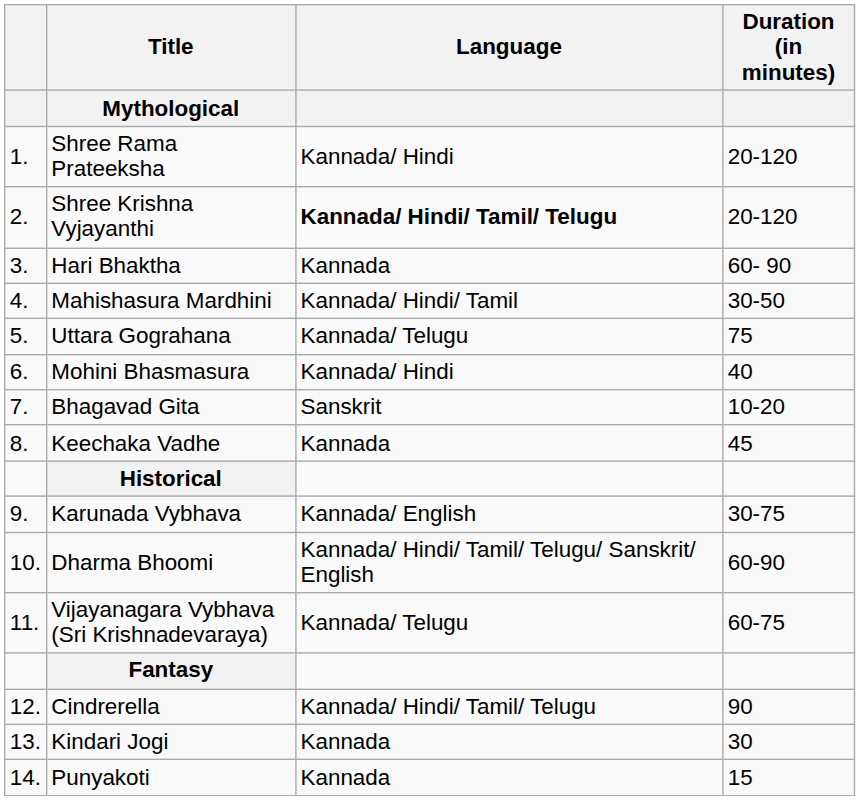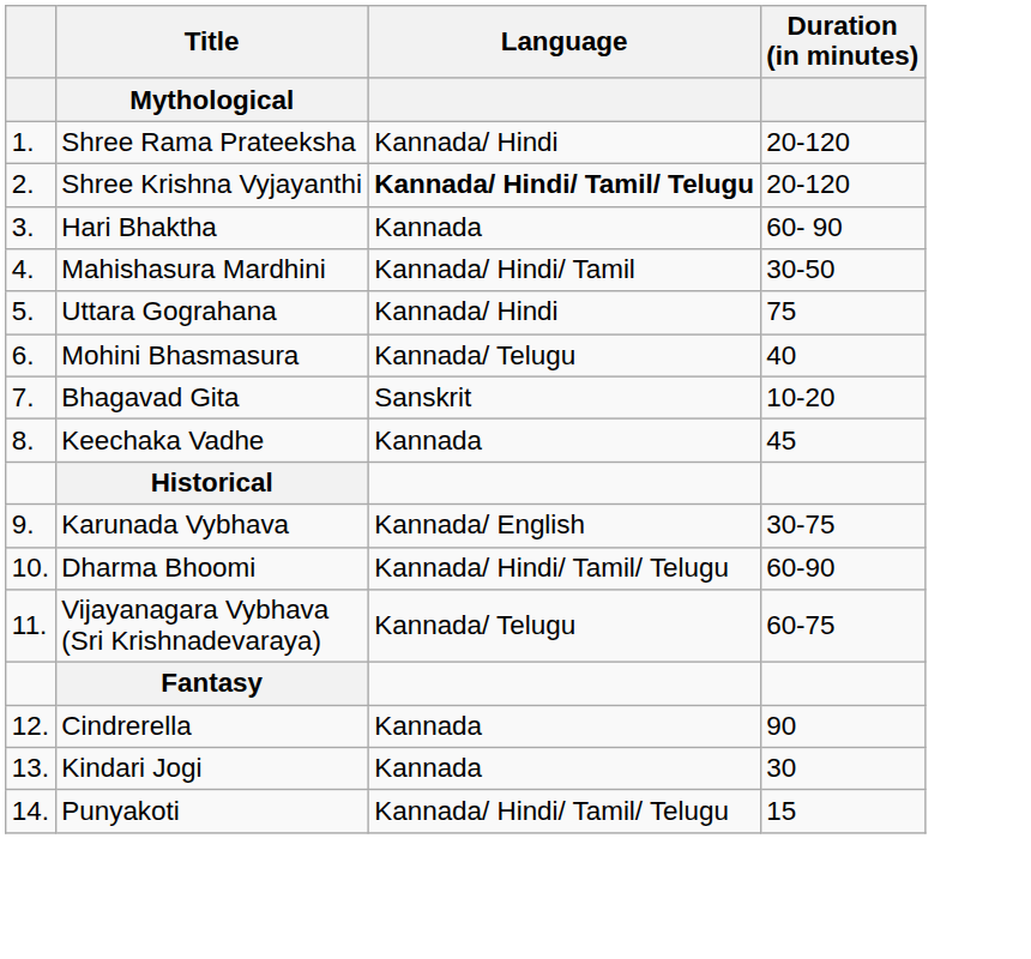 <table class="wikitable">
 <tr>
 <th></th>
 <th>Title</th>
 <th>Language</th>
 <th>Duration<br>(in minutes)</th>
 </tr>
 <tr>
 <th></th>
 <th>Mythological</th>
 <th></th>
 <th></th>
 </tr>
 <tr>
 <td>1.</td>
 <td>Shree Rama Prateeksha</td>
 <td>Kannada/ Hindi</td>
 <td>20-120</td>
 </tr>
 <tr>
 <td>2.</td>
 <td>Shree Krishna Vyjayanthi</td>
 <td><strong>Kannada/ Hindi/ Tamil/ Telugu</strong></td>
 <td>20-120</td>
 </tr>
 <tr>
 <td>3.</td>
 <td>Hari Bhaktha</td>
 <td>Kannada</td>
 <td>60- 90</td>
 </tr>
 <tr>
 <td>4.</td>
 <td>Mahishasura Mardhini</td>
 <td>Kannada/ Hindi/ Tamil</td>
 <td>30-50</td>
 </tr>
 <tr>
 <td>5.</td>
 <td>Uttara Gograhana</td>
-<td>Kannada/ Telugu</td>
+<td>Kannada/ Hindi</td>
 <td>75</td>
 </tr>
 <tr>
 <td>6.</td>
 <td>Mohini Bhasmasura</td>
-<td>Kannada/ Hindi</td>
+<td>Kannada/ Telugu</td>
 <td>40</td>
 </tr>
 <tr>
 <td>7.</td>
 <td>Bhagavad Gita</td>
 <td>Sanskrit</td>
 <td>10-20</td>
 </tr>
 <tr>
 <td>8.</td>
 <td>Keechaka Vadhe</td>
 <td>Kannada</td>
 <td>45</td>
 </tr>
 <tr>
 <td></td>
 <th>Historical</th>
 <td></td>
 <td></td>
 </tr>
 <tr>
 <td>9.</td>
 <td>Karunada Vybhava</td>
 <td>Kannada/ English</td>
 <td>30-75</td>
 </tr>
 <tr>
 <td>10.</td>
 <td>Dharma Bhoomi</td>
-<td>Kannada/ Hindi/ Tamil/ Telugu/ Sanskrit/ English</td>
+<td>Kannada/ Hindi/ Tamil/ Telugu</td>
 <td>60-90</td>
 </tr>
 <tr>
 <td>11.</td>
 <td>Vijayanagara Vybhava<br>(Sri Krishnadevaraya)</td>
 <td>Kannada/ Telugu</td>
 <td>60-75</td>
 </tr>
 <tr>
 <td></td>
 <th>Fantasy</th>
 <td></td>
 <td></td>
 </tr>
 <tr>
 <td>12.</td>
 <td>Cindrerella</td>
-<td>Kannada/ Hindi/ Tamil/ Telugu</td>
+<td>Kannada</td>
 <td>90</td>
 </tr>
 <tr>
 <td>13.</td>
 <td>Kindari Jogi</td>
 <td>Kannada</td>
 <td>30</td>
 </tr>
 <tr>
 <td>14.</td>
 <td>Punyakoti</td>
-<td>Kannada</td>
+<td>Kannada/ Hindi/ Tamil/ Telugu</td>
 <td>15</td>
 </tr>
 </table>
